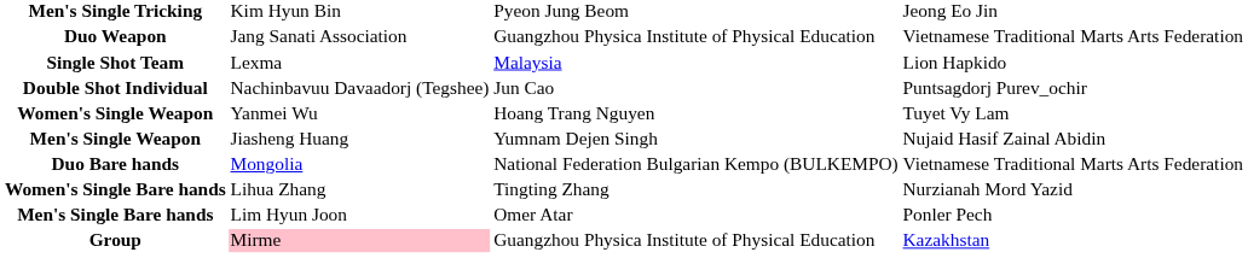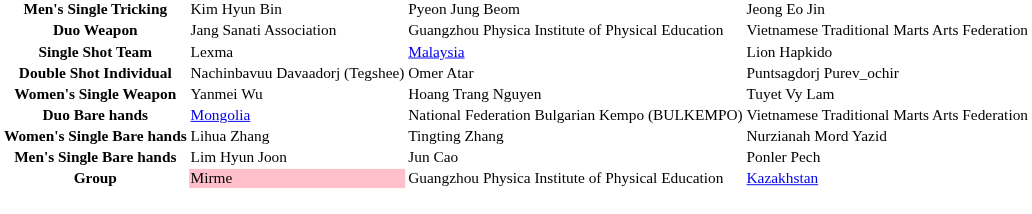 <table>
 <tr>
 <th scope=row rowspan=1>Men's Single Tricking</th>
 <td rowspan=1> Kim Hyun Bin</td>
 <td rowspan=1> Pyeon Jung Beom</td>
 <td rowspan=1> Jeong Eo Jin</td>
 </tr>
 <tr>
 <th scope=row rowspan=1>Duo Weapon</th>
 <td rowspan=1> Jang Sanati Association</td>
 <td rowspan=1> Guangzhou Physica Institute of Physical Education</td>
 <td rowspan=1> Vietnamese Traditional Marts Arts Federation</td>
 </tr>
 <tr>
 <th scope=row rowspan=1>Single Shot Team</th>
 <td rowspan=1> Lexma</td>
 <td rowspan=1> <a href='#'>Malaysia</a></td>
 <td rowspan=1> Lion Hapkido</td>
 </tr>
 <tr>
 <th scope=row rowspan=1>Double Shot Individual</th>
 <td rowspan=1> Nachinbavuu Davaadorj (Tegshee)</td>
-<td rowspan=1> Jun Cao</td>
+<td rowspan=1> Omer Atar</td>
 <td rowspan=1> Puntsagdorj Purev_ochir</td>
 </tr>
 <tr>
 <th scope=row rowspan=1>Women's Single Weapon</th>
 <td rowspan=1> Yanmei Wu</td>
 <td rowspan=1> Hoang Trang Nguyen</td>
 <td rowspan=1> Tuyet Vy Lam</td>
-</tr>
-<tr>
-<th scope=row rowspan=1>Men's Single Weapon</th>
-<td rowspan=1> Jiasheng Huang</td>
-<td rowspan=1> Yumnam Dejen Singh</td>
-<td rowspan=1> Nujaid Hasif Zainal Abidin</td>
 </tr>
 <tr>
 <th scope=row rowspan=1>Duo Bare hands</th>
 <td rowspan=1> <a href='#'>Mongolia</a></td>
 <td rowspan=1> National Federation Bulgarian Kempo (BULKEMPO)</td>
 <td rowspan=1> Vietnamese Traditional Marts Arts Federation</td>
 </tr>
 <tr>
 <th scope=row rowspan=1>Women's Single Bare hands</th>
 <td rowspan=1> Lihua Zhang</td>
 <td rowspan=1> Tingting Zhang</td>
 <td rowspan=1> Nurzianah Mord Yazid</td>
 </tr>
 <tr>
 <th scope=row rowspan=1>Men's Single Bare hands</th>
 <td rowspan=1> Lim Hyun Joon</td>
-<td rowspan=1> Omer Atar</td>
+<td rowspan=1> Jun Cao</td>
 <td rowspan=1> Ponler Pech</td>
 </tr>
 <tr>
 <th scope=row rowspan=1>Group</th>
 <td rowspan=1 style="background: pink;"> Mirme</td>
 <td rowspan=1> Guangzhou Physica Institute of Physical Education</td>
 <td rowspan=1> <a href='#'>Kazakhstan</a></td>
 </tr>
 </table>
